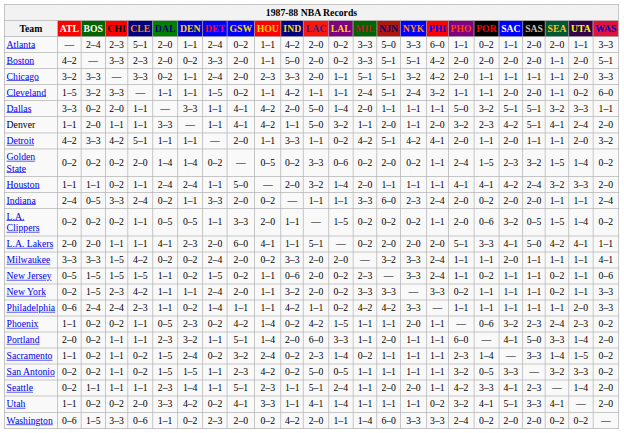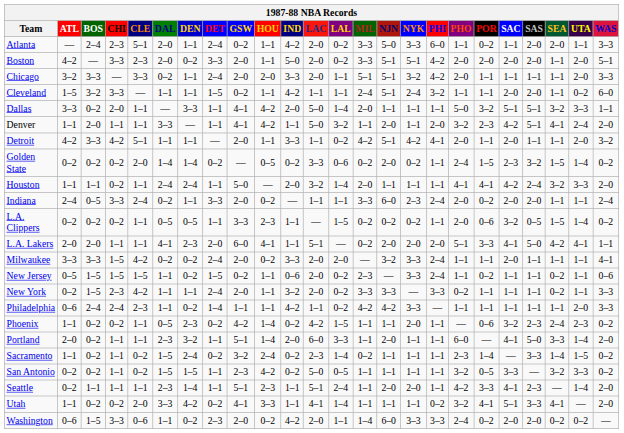 <table class="wikitable" style="font-size:95%; text-align:center;">
 <tr>
 <th colspan=24>1987-88 NBA Records</th>
 </tr>
 <tr>
 <th width=100>Team</th>
 <th style="background:#FF0000;color:#FFFFFF;width=35">ATL</th>
 <th style="background:#006400;color:#FFFFFF;width=35">BOS</th>
 <th style="background:#FF0000;color:#000000;width=35">CHI</th>
 <th style="background:#000080;color:#FF8C00;width=35">CLE</th>
 <th style="background:#008000;color:#00008B;width=35">DAL</th>
 <th style="background:#0000CD;color:#FFD700;width=35">DEN</th>
 <th style="background:#0000FF;color:#FF0000;width=35">DET</th>
 <th style="background:#0000FF;color:#FFD700;width=35">GSW</th>
 <th style="background:#FF0000;color:#FFD700;width=35">HOU</th>
 <th style="background:#000080;color:#FFD700;width=35">IND</th>
 <th style="background:#F9160D;color:#1A2E8B;width=35">LAC</th>
 <th style="background:#800080;color:#FFD700;width=35">LAL</th>
 <th style="background:#006400;color:#B22222;width=35">MIL</th>
 <th style="background:#B0170C;color:#00056D;width=35">NJN</th>
 <th style="background:#0000FF;color:#FF8C00;width=35">NYK</th>
 <th style="background:#FF0000;color:#0000FF;width=35">PHI</th>
 <th style="background:#800080;color:#FF4500;width=35">PHO</th>
 <th style="background:#000000;color:#FF0000;width=35">POR</th>
 <th style="background:#0000FF;color:#FFFFFF;width=35">SAC</th>
 <th style="background:#000000;color:#C0C0C0;width=35">SAS</th>
 <th style="background:#005831;color:#FFC322;width=35">SEA</th>
 <th style="background:#36004A;color:#FFFF00;width=35">UTA</th>
 <th style="background:#DC143C;color:#0000CD;width=35">WAS</th>
 </tr>
 <tr>
 <td style="text-align:left;"><a href='#'>Atlanta</a></td>
 <td>—</td>
 <td>2–4</td>
 <td>2–3</td>
 <td>5–1</td>
 <td>2–0</td>
 <td>1–1</td>
 <td>2–4</td>
 <td>0–2</td>
 <td>1–1</td>
 <td>4–2</td>
 <td>2–0</td>
 <td>0–2</td>
 <td>3–3</td>
 <td>5–0</td>
 <td>3–3</td>
 <td>6–0</td>
 <td>1–1</td>
 <td>0–2</td>
 <td>1–1</td>
 <td>2–0</td>
 <td>2–0</td>
 <td>1–1</td>
 <td>3–3</td>
 </tr>
 <tr>
 <td style="text-align:left;"><a href='#'>Boston</a></td>
 <td>4–2</td>
 <td>—</td>
 <td>3–3</td>
 <td>2–3</td>
 <td>2–0</td>
 <td>0–2</td>
 <td>3–3</td>
 <td>2–0</td>
 <td>1–1</td>
 <td>5–0</td>
 <td>2–0</td>
 <td>0–2</td>
 <td>3–3</td>
 <td>5–1</td>
 <td>5–1</td>
 <td>4–2</td>
 <td>2–0</td>
 <td>2–0</td>
 <td>2–0</td>
 <td>2–0</td>
 <td>1–1</td>
 <td>2–0</td>
 <td>5–1</td>
 </tr>
 <tr>
 <td style="text-align:left;"><a href='#'>Chicago</a></td>
 <td>3–2</td>
 <td>3–3</td>
 <td>—</td>
 <td>3–3</td>
 <td>0–2</td>
 <td>1–1</td>
 <td>2–4</td>
 <td>2–0</td>
-<td>2–3</td>
+<td>2–0</td>
 <td>3–3</td>
 <td>2–0</td>
 <td>1–1</td>
 <td>5–1</td>
 <td>5–1</td>
 <td>3–2</td>
 <td>4–2</td>
 <td>2–0</td>
 <td>1–1</td>
 <td>1–1</td>
 <td>1–1</td>
 <td>1–1</td>
 <td>2–0</td>
 <td>3–3</td>
 </tr>
 <tr>
 <td style="text-align:left;"><a href='#'>Cleveland</a></td>
 <td>1–5</td>
 <td>3–2</td>
 <td>3–3</td>
 <td>—</td>
 <td>1–1</td>
 <td>1–1</td>
 <td>1–5</td>
 <td>0–2</td>
 <td>1–1</td>
 <td>4–2</td>
 <td>1–1</td>
 <td>1–1</td>
 <td>2–4</td>
 <td>5–1</td>
 <td>2–4</td>
 <td>3–2</td>
 <td>1–1</td>
 <td>1–1</td>
 <td>2–0</td>
 <td>2–0</td>
 <td>1–1</td>
 <td>0–2</td>
 <td>6–0</td>
 </tr>
 <tr>
 <td style="text-align:left;"><a href='#'>Dallas</a></td>
 <td>3–3</td>
 <td>0–2</td>
 <td>2–0</td>
 <td>1–1</td>
 <td>—</td>
 <td>3–3</td>
 <td>1–1</td>
 <td>4–1</td>
 <td>4–2</td>
 <td>2–0</td>
 <td>5–0</td>
 <td>1–4</td>
 <td>2–0</td>
 <td>1–1</td>
 <td>1–1</td>
 <td>1–1</td>
 <td>5–0</td>
 <td>3–2</td>
 <td>5–1</td>
 <td>5–1</td>
 <td>3–2</td>
 <td>3–3</td>
 <td>1–1</td>
 </tr>
 <tr>
 <td style="text-align:left;">Denver</td>
 <td>1–1</td>
 <td>2–0</td>
 <td>1–1</td>
 <td>1–1</td>
 <td>3–3</td>
 <td>—</td>
 <td>1–1</td>
 <td>4–1</td>
 <td>4–2</td>
 <td>1–1</td>
 <td>5–0</td>
 <td>3–2</td>
 <td>1–1</td>
 <td>2–0</td>
 <td>1–1</td>
 <td>2–0</td>
 <td>3–2</td>
 <td>2–3</td>
 <td>4–2</td>
 <td>5–1</td>
 <td>4–1</td>
 <td>2–4</td>
 <td>2–0</td>
 </tr>
 <tr>
 <td style="text-align:left;"><a href='#'>Detroit</a></td>
 <td>4–2</td>
 <td>3–3</td>
 <td>4–2</td>
 <td>5–1</td>
 <td>1–1</td>
 <td>1–1</td>
 <td>—</td>
 <td>2–0</td>
 <td>1–1</td>
 <td>3–3</td>
 <td>1–1</td>
 <td>0–2</td>
 <td>4–2</td>
 <td>5–1</td>
 <td>4–2</td>
 <td>4–1</td>
 <td>2–0</td>
 <td>1–1</td>
 <td>2–0</td>
 <td>1–1</td>
 <td>1–1</td>
 <td>2–0</td>
 <td>3–2</td>
 </tr>
 <tr>
 <td style="text-align:left;"><a href='#'>Golden State</a></td>
 <td>0–2</td>
 <td>0–2</td>
 <td>0–2</td>
 <td>2–0</td>
 <td>1–4</td>
 <td>1–4</td>
 <td>0–2</td>
 <td>—</td>
 <td>0–5</td>
 <td>0–2</td>
 <td>3–3</td>
 <td>0–6</td>
 <td>0–2</td>
 <td>2–0</td>
 <td>0–2</td>
 <td>1–1</td>
 <td>2–4</td>
 <td>1–5</td>
 <td>2–3</td>
 <td>3–2</td>
 <td>1–5</td>
 <td>1–4</td>
 <td>0–2</td>
 </tr>
 <tr>
 <td style="text-align:left;"><a href='#'>Houston</a></td>
 <td>1–1</td>
 <td>1–1</td>
 <td>0–2</td>
 <td>1–1</td>
 <td>2–4</td>
 <td>2–4</td>
 <td>1–1</td>
 <td>5–0</td>
 <td>—</td>
 <td>2–0</td>
 <td>3–2</td>
 <td>1–4</td>
 <td>2–0</td>
 <td>1–1</td>
 <td>1–1</td>
 <td>1–1</td>
 <td>4–1</td>
 <td>4–1</td>
 <td>4–2</td>
 <td>2–4</td>
 <td>3–2</td>
 <td>3–3</td>
 <td>2–0</td>
 </tr>
 <tr>
 <td style="text-align:left;"><a href='#'>Indiana</a></td>
 <td>2–4</td>
 <td>0–5</td>
 <td>3–3</td>
 <td>2–4</td>
 <td>0–2</td>
 <td>1–1</td>
 <td>3–3</td>
 <td>2–0</td>
 <td>0–2</td>
 <td>—</td>
 <td>1–1</td>
 <td>1–1</td>
 <td>3–3</td>
 <td>6–0</td>
 <td>2–3</td>
 <td>2–4</td>
 <td>2–0</td>
 <td>0–2</td>
 <td>2–0</td>
 <td>2–0</td>
 <td>1–1</td>
 <td>1–1</td>
 <td>2–4</td>
 </tr>
 <tr>
 <td style="text-align:left;"><a href='#'>L.A. Clippers</a></td>
 <td>0–2</td>
 <td>0–2</td>
 <td>0–2</td>
 <td>1–1</td>
 <td>0–5</td>
 <td>0–5</td>
 <td>1–1</td>
 <td>3–3</td>
-<td>2–0</td>
+<td>2–3</td>
 <td>1–1</td>
 <td>—</td>
 <td>1–5</td>
 <td>0–2</td>
 <td>0–2</td>
 <td>0–2</td>
 <td>1–1</td>
 <td>2–0</td>
 <td>0–6</td>
 <td>3–2</td>
 <td>0–5</td>
 <td>1–5</td>
 <td>1–4</td>
 <td>0–2</td>
 </tr>
 <tr>
 <td style="text-align:left;"><a href='#'>L.A. Lakers</a></td>
 <td>2–0</td>
 <td>2–0</td>
 <td>1–1</td>
 <td>1–1</td>
 <td>4–1</td>
 <td>2–3</td>
 <td>2–0</td>
 <td>6–0</td>
 <td>4–1</td>
 <td>1–1</td>
 <td>5–1</td>
 <td>—</td>
 <td>0–2</td>
 <td>2–0</td>
 <td>2–0</td>
 <td>2–0</td>
 <td>5–1</td>
 <td>3–3</td>
 <td>4–1</td>
 <td>5–0</td>
 <td>4–2</td>
 <td>4–1</td>
 <td>1–1</td>
 </tr>
 <tr>
 <td style="text-align:left;"><a href='#'>Milwaukee</a></td>
 <td>3–3</td>
 <td>3–3</td>
 <td>1–5</td>
 <td>4–2</td>
 <td>0–2</td>
 <td>0–2</td>
 <td>2–4</td>
 <td>2–0</td>
 <td>0–2</td>
 <td>3–3</td>
 <td>2–0</td>
 <td>2–0</td>
 <td>—</td>
 <td>3–2</td>
 <td>3–3</td>
 <td>2–4</td>
 <td>1–1</td>
 <td>1–1</td>
 <td>2–0</td>
 <td>1–1</td>
 <td>1–1</td>
 <td>1–1</td>
 <td>4–1</td>
 </tr>
 <tr>
 <td style="text-align:left;"><a href='#'>New Jersey</a></td>
 <td>0–5</td>
 <td>1–5</td>
 <td>1–5</td>
 <td>1–5</td>
 <td>1–1</td>
 <td>0–2</td>
 <td>1–5</td>
 <td>0–2</td>
 <td>1–1</td>
 <td>0–6</td>
 <td>2–0</td>
 <td>0–2</td>
 <td>2–3</td>
 <td>—</td>
 <td>3–3</td>
 <td>2–4</td>
 <td>1–1</td>
 <td>0–2</td>
 <td>1–1</td>
 <td>1–1</td>
 <td>0–2</td>
 <td>1–1</td>
 <td>0–6</td>
 </tr>
 <tr>
 <td style="text-align:left;"><a href='#'>New York</a></td>
 <td>0–2</td>
 <td>1–5</td>
 <td>2–3</td>
 <td>4–2</td>
 <td>1–1</td>
 <td>1–1</td>
 <td>2–4</td>
 <td>2–0</td>
 <td>1–1</td>
 <td>3–2</td>
 <td>2–0</td>
 <td>0–2</td>
 <td>3–3</td>
 <td>3–3</td>
 <td>—</td>
 <td>3–3</td>
 <td>0–2</td>
 <td>1–1</td>
 <td>1–1</td>
 <td>1–1</td>
 <td>0–2</td>
 <td>1–1</td>
 <td>3–3</td>
 </tr>
 <tr>
 <td style="text-align:left;"><a href='#'>Philadelphia</a></td>
 <td>0–6</td>
 <td>2–4</td>
 <td>2–4</td>
 <td>2–3</td>
 <td>1–1</td>
 <td>0–2</td>
 <td>1–4</td>
 <td>1–1</td>
 <td>1–1</td>
 <td>4–2</td>
 <td>1–1</td>
 <td>0–2</td>
 <td>4–2</td>
 <td>4–2</td>
 <td>3–3</td>
 <td>—</td>
 <td>1–1</td>
 <td>1–1</td>
 <td>1–1</td>
 <td>1–1</td>
 <td>1–1</td>
 <td>2–0</td>
 <td>3–3</td>
 </tr>
 <tr>
 <td style="text-align:left;"><a href='#'>Phoenix</a></td>
 <td>1–1</td>
 <td>0–2</td>
 <td>0–2</td>
 <td>1–1</td>
 <td>0–5</td>
 <td>2–3</td>
 <td>0–2</td>
 <td>4–2</td>
 <td>1–4</td>
 <td>0–2</td>
 <td>4–2</td>
 <td>1–5</td>
 <td>1–1</td>
 <td>1–1</td>
 <td>2–0</td>
 <td>1–1</td>
 <td>—</td>
 <td>0–6</td>
 <td>3–2</td>
 <td>2–3</td>
 <td>2–4</td>
 <td>2–3</td>
 <td>0–2</td>
 </tr>
 <tr>
 <td style="text-align:left;"><a href='#'>Portland</a></td>
 <td>2–0</td>
 <td>0–2</td>
 <td>1–1</td>
 <td>1–1</td>
 <td>2–3</td>
 <td>3–2</td>
 <td>1–1</td>
 <td>5–1</td>
 <td>1–4</td>
 <td>2–0</td>
 <td>6–0</td>
 <td>3–3</td>
 <td>1–1</td>
 <td>2–0</td>
 <td>1–1</td>
 <td>1–1</td>
 <td>6–0</td>
 <td>—</td>
 <td>4–1</td>
 <td>5–0</td>
 <td>3–3</td>
 <td>1–4</td>
 <td>2–0</td>
 </tr>
 <tr>
 <td style="text-align:left;"><a href='#'>Sacramento</a></td>
 <td>1–1</td>
 <td>0–2</td>
 <td>1–1</td>
 <td>0–2</td>
 <td>1–5</td>
 <td>2–4</td>
 <td>0–2</td>
 <td>3–2</td>
 <td>2–4</td>
 <td>0–2</td>
 <td>2–3</td>
 <td>1–4</td>
 <td>0–2</td>
 <td>1–1</td>
 <td>1–1</td>
 <td>1–1</td>
 <td>2–3</td>
 <td>1–4</td>
 <td>—</td>
 <td>3–3</td>
 <td>1–4</td>
 <td>1–5</td>
 <td>0–2</td>
 </tr>
 <tr>
 <td style="text-align:left;"><a href='#'>San Antonio</a></td>
 <td>0–2</td>
 <td>0–2</td>
 <td>1–1</td>
 <td>0–2</td>
 <td>1–5</td>
 <td>1–5</td>
 <td>1–1</td>
 <td>2–3</td>
 <td>4–2</td>
 <td>0–2</td>
 <td>5–0</td>
 <td>0–5</td>
 <td>1–1</td>
 <td>1–1</td>
 <td>1–1</td>
 <td>1–1</td>
 <td>3–2</td>
 <td>0–5</td>
 <td>3–3</td>
 <td>—</td>
 <td>3–2</td>
 <td>3–3</td>
 <td>0–2</td>
 </tr>
 <tr>
 <td style="text-align:left;"><a href='#'>Seattle</a></td>
 <td>0–2</td>
 <td>1–1</td>
 <td>1–1</td>
 <td>1–1</td>
 <td>2–3</td>
 <td>1–4</td>
 <td>1–1</td>
 <td>5–1</td>
 <td>2–3</td>
 <td>1–1</td>
 <td>5–1</td>
 <td>2–4</td>
 <td>1–1</td>
 <td>2–0</td>
 <td>2–0</td>
 <td>1–1</td>
 <td>4–2</td>
 <td>3–3</td>
 <td>4–1</td>
 <td>2–3</td>
 <td>—</td>
 <td>1–4</td>
 <td>2–0</td>
 </tr>
 <tr>
 <td style="text-align:left;"><a href='#'>Utah</a></td>
 <td>1–1</td>
 <td>0–2</td>
 <td>0–2</td>
 <td>2–0</td>
 <td>3–3</td>
 <td>4–2</td>
 <td>0–2</td>
 <td>4–1</td>
 <td>3–3</td>
 <td>1–1</td>
 <td>4–1</td>
 <td>1–4</td>
 <td>1–1</td>
 <td>1–1</td>
 <td>1–1</td>
 <td>0–2</td>
 <td>3–2</td>
 <td>4–1</td>
 <td>5–1</td>
 <td>3–3</td>
 <td>4–1</td>
 <td>—</td>
 <td>2–0</td>
 </tr>
 <tr>
 <td style="text-align:left;"><a href='#'>Washington</a></td>
 <td>0–6</td>
 <td>1–5</td>
 <td>3–3</td>
 <td>0–6</td>
 <td>1–1</td>
 <td>0–2</td>
 <td>2–3</td>
 <td>2–0</td>
 <td>0–2</td>
 <td>4–2</td>
 <td>2–0</td>
 <td>1–1</td>
 <td>1–4</td>
 <td>6–0</td>
 <td>3–3</td>
 <td>3–3</td>
 <td>2–4</td>
 <td>0–2</td>
 <td>2–0</td>
 <td>2–0</td>
 <td>0–2</td>
 <td>0–2</td>
 <td>—</td>
 </tr>
 </table>
